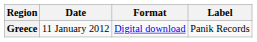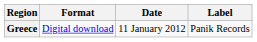 <table class="wikitable plainrowheaders" style="text-align:center">
 <tr>
 <th>Region</th>
+<th>Format</th>
 <th>Date</th>
-<th>Format</th>
 <th>Label</th>
 </tr>
 <tr>
 <th scope="row">Greece</th>
+<td><a href='#'>Digital download</a></td>
 <td>11 January 2012</td>
-<td><a href='#'>Digital download</a></td>
 <td>Panik Records</td>
 </tr>
 </table>
